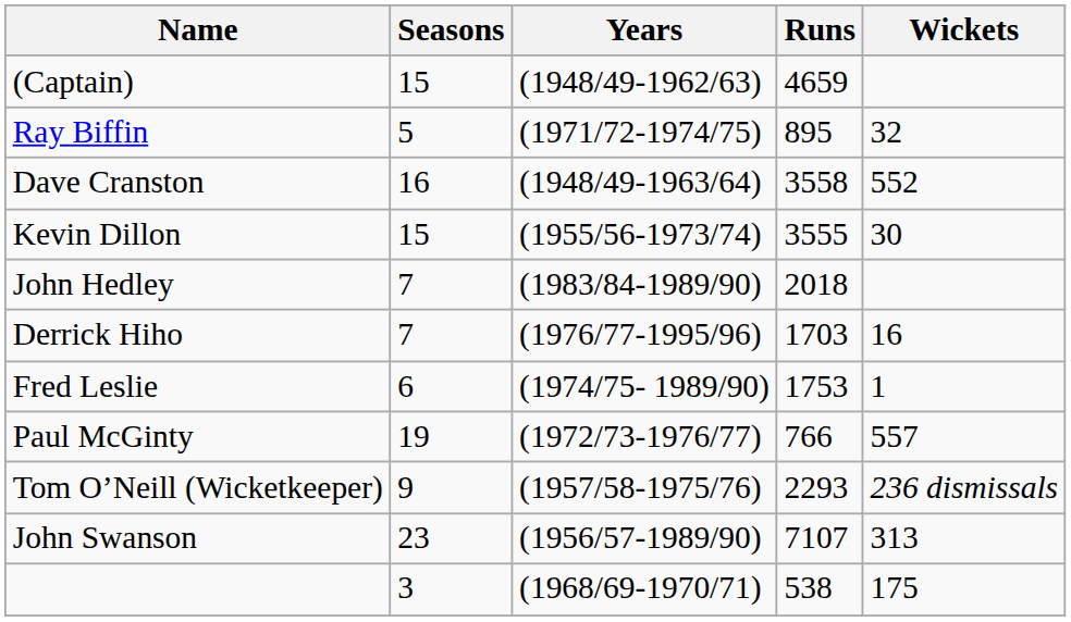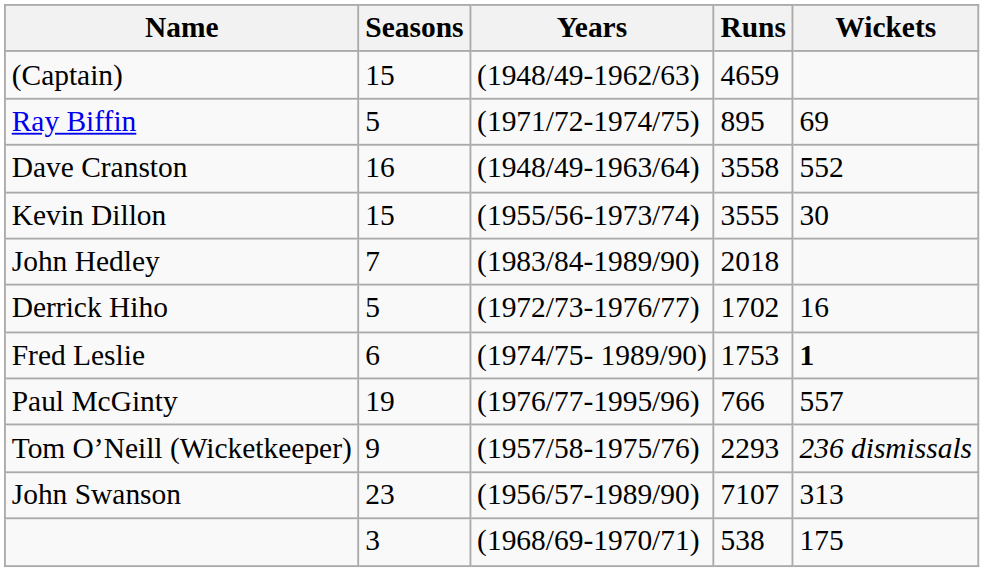 <table class="wikitable">
 <tr>
 <th>Name</th>
 <th>Seasons</th>
 <th>Years</th>
 <th>Runs</th>
 <th>Wickets</th>
 </tr>
 <tr>
 <td> (Captain)</td>
 <td>15</td>
 <td>(1948/49-1962/63)</td>
 <td>4659</td>
 <td></td>
 </tr>
 <tr>
 <td><a href='#'>Ray Biffin</a></td>
 <td>5</td>
 <td>(1971/72-1974/75)</td>
 <td>895</td>
-<td>32</td>
+<td>69</td>
 </tr>
 <tr>
 <td>Dave Cranston</td>
 <td>16</td>
 <td>(1948/49-1963/64)</td>
 <td>3558</td>
 <td>552</td>
 </tr>
 <tr>
 <td>Kevin Dillon</td>
 <td>15</td>
 <td>(1955/56-1973/74)</td>
 <td>3555</td>
 <td>30</td>
 </tr>
 <tr>
 <td>John Hedley</td>
 <td>7</td>
 <td>(1983/84-1989/90)</td>
 <td>2018</td>
 <td></td>
 </tr>
 <tr>
 <td>Derrick Hiho</td>
-<td>7</td>
-<td>(1976/77-1995/96)</td>
-<td>1703</td>
+<td>5</td>
+<td>(1972/73-1976/77)</td>
+<td>1702</td>
 <td>16</td>
 </tr>
 <tr>
 <td>Fred Leslie</td>
 <td>6</td>
 <td>(1974/75-  1989/90)</td>
 <td>1753</td>
-<td>1</td>
+<td><strong>1</strong></td>
 </tr>
 <tr>
 <td>Paul McGinty</td>
 <td>19</td>
-<td>(1972/73-1976/77)</td>
+<td>(1976/77-1995/96)</td>
 <td>766</td>
 <td>557</td>
 </tr>
 <tr>
 <td>Tom O’Neill (Wicketkeeper)</td>
 <td>9</td>
 <td>(1957/58-1975/76)</td>
 <td>2293</td>
 <td><em>236 dismissals</em></td>
 </tr>
 <tr>
 <td>John Swanson</td>
 <td>23</td>
 <td>(1956/57-1989/90)</td>
 <td>7107</td>
 <td>313</td>
 </tr>
 <tr>
 <td></td>
 <td>3</td>
 <td>(1968/69-1970/71)</td>
 <td>538</td>
 <td>175</td>
 </tr>
 </table>
